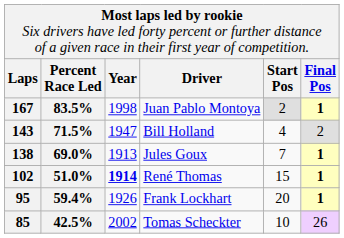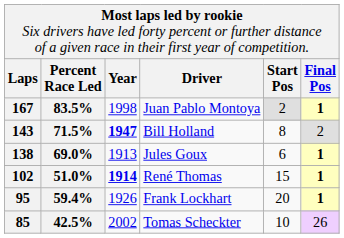 <table class="wikitable">
 <tr>
 <td style="background:#F2F2F2;" align="center" colspan="7"><strong>Most laps led by rookie</strong><br><em>Six drivers have led forty percent or further distance<br>of a given race in their first year of competition.</em></td>
 </tr>
 <tr>
 <td style="background:#F2F2F2;" align="center"><strong>Laps</strong></td>
 <td style="background:#F2F2F2;" align="center"><strong>Percent<br>Race Led</strong></td>
 <td style="background:#F2F2F2;" align="center"><strong>Year</strong></td>
 <td style="background:#F2F2F2;" align="center"><strong>Driver</strong></td>
 <td style="background:#F2F2F2;" align="center"><strong>Start<br>Pos</strong></td>
 <td style="background:#F2F2F2;" align="center"><strong><a href='#'>Final<br>Pos</a></strong></td>
 </tr>
 <tr>
 <td style="background:#F2F2F2;" align="center"><strong>167</strong></td>
 <td style="background:#F2F2F2;" align="center"><strong>83.5%</strong></td>
 <td align="center"><a href='#'>1998</a></td>
 <td> <a href='#'>Juan Pablo Montoya</a></td>
 <td style="background:#DFDFDF;" align="center">2</td>
 <td style="background:#FFFFBF;" align="center"><strong>1</strong></td>
 </tr>
 <tr>
 <td style="background:#F2F2F2;" align="center"><strong>143</strong></td>
 <td style="background:#F2F2F2;" align="center"><strong>71.5%</strong></td>
-<td align="center"><a href='#'>1947</a></td>
+<td align="center"><strong><a href='#'>1947</a></strong></td>
 <td> <a href='#'>Bill Holland</a></td>
-<td align="center">4</td>
+<td align="center">8</td>
 <td style="background:#DFDFDF;" align="center">2</td>
 </tr>
 <tr>
 <td style="background:#F2F2F2;" align="center"><strong>138</strong></td>
 <td style="background:#F2F2F2;" align="center"><strong>69.0%</strong></td>
 <td align="center"><a href='#'>1913</a></td>
 <td> <a href='#'>Jules Goux</a></td>
-<td align="center">7</td>
+<td align="center">6</td>
 <td style="background:#FFFFBF;" align="center"><strong>1</strong></td>
 </tr>
 <tr>
 <td style="background:#F2F2F2;" align="center"><strong>102</strong></td>
 <td style="background:#F2F2F2;" align="center"><strong>51.0%</strong></td>
 <td align="center"><strong><a href='#'>1914</a></strong></td>
 <td> <a href='#'>René Thomas</a></td>
 <td align="center">15</td>
 <td style="background:#FFFFBF;" align="center"><strong>1</strong></td>
 </tr>
 <tr>
 <td style="background:#F2F2F2;" align="center"><strong>95</strong></td>
 <td style="background:#F2F2F2;" align="center"><strong>59.4%</strong></td>
 <td align="center"><a href='#'>1926</a></td>
 <td> <a href='#'>Frank Lockhart</a></td>
 <td align="center">20</td>
 <td style="background:#FFFFBF;" align="center"><strong>1</strong></td>
 </tr>
 <tr>
 <td style="background:#F2F2F2;" align="center"><strong>85</strong></td>
 <td style="background:#F2F2F2;" align="center"><strong>42.5%</strong></td>
 <td align="center"><a href='#'>2002</a></td>
 <td> <a href='#'>Tomas Scheckter</a></td>
 <td align="center">10</td>
 <td style="background:#EFCFFF;" align="center">26</td>
 </tr>
 </table>
